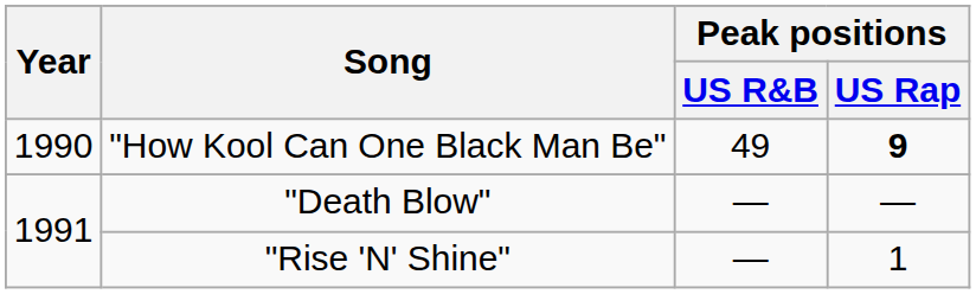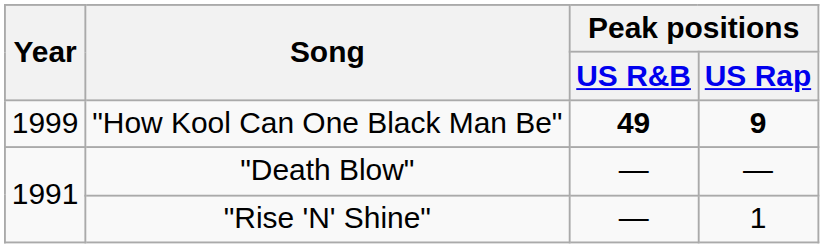 <table class="wikitable" style="text-align:center">
 <tr>
 <th rowspan="2">Year</th>
 <th rowspan="2">Song</th>
 <th colspan="2">Peak positions</th>
 </tr>
 <tr>
 <th><a href='#'>US R&B</a></th>
 <th><a href='#'>US Rap</a></th>
 </tr>
 <tr>
-<td>1990</td>
+<td>1999</td>
 <td>"How Kool Can One Black Man Be"</td>
-<td>49</td>
+<td><strong>49</strong></td>
 <td><strong>9</strong></td>
 </tr>
 <tr>
 <td rowspan="2">1991</td>
 <td>"Death Blow"</td>
 <td>—</td>
 <td>—</td>
 </tr>
 <tr>
 <td>"Rise 'N' Shine"</td>
 <td>—</td>
 <td>1</td>
 </tr>
 </table>
